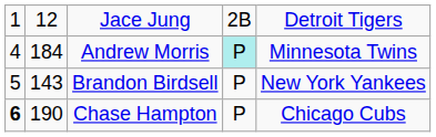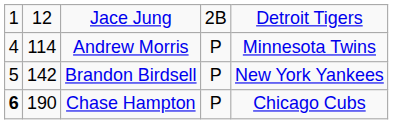 <table class="wikitable" style="text-align:center">
 <tr>
 <td>1</td>
 <td>12</td>
 <td><a href='#'>Jace Jung</a></td>
 <td>2B</td>
 <td><a href='#'>Detroit Tigers</a></td>
 </tr>
 <tr>
 <td>4</td>
-<td>184</td>
+<td>114</td>
 <td><a href='#'>Andrew Morris</a></td>
-<td style="background: paleturquoise;">P</td>
+<td>P</td>
 <td><a href='#'>Minnesota Twins</a></td>
 </tr>
 <tr>
 <td>5</td>
-<td>143</td>
+<td>142</td>
 <td><a href='#'>Brandon Birdsell</a></td>
 <td>P</td>
 <td><a href='#'>New York Yankees</a></td>
 </tr>
 <tr>
 <td><strong>6</strong></td>
 <td>190</td>
 <td><a href='#'>Chase Hampton</a></td>
 <td>P</td>
 <td><a href='#'>Chicago Cubs</a></td>
 </tr>
 </table>
